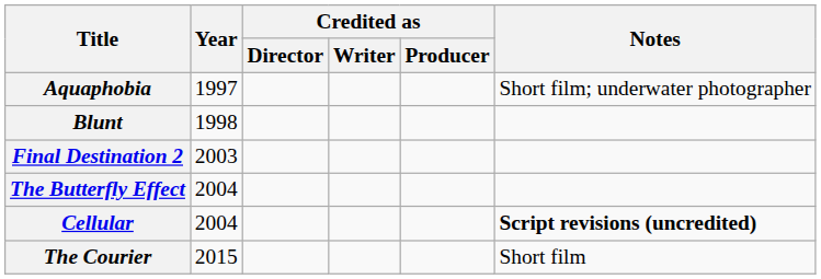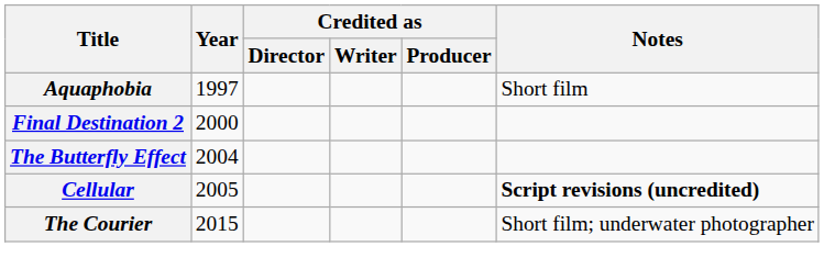 <table class="wikitable plainrowheaders sortable">
 <tr>
 <th rowspan="2" scope="col">Title</th>
 <th rowspan="2" scope="col">Year</th>
 <th colspan="3" scope="col">Credited as</th>
 <th rowspan="2" scope="col" class="unsortable">Notes</th>
 </tr>
 <tr>
 <th>Director</th>
 <th>Writer</th>
 <th>Producer</th>
 </tr>
 <tr>
 <th scope=row><em>Aquaphobia</em></th>
 <td>1997</td>
 <td></td>
 <td></td>
 <td></td>
-<td>Short film; underwater photographer</td>
-</tr>
-<tr>
-<th scope=row><em>Blunt</em></th>
-<td>1998</td>
-<td></td>
-<td></td>
-<td></td>
-<td></td>
+<td>Short film</td>
 </tr>
 <tr>
 <th scope=row><em><a href='#'>Final Destination 2</a></em></th>
-<td>2003</td>
+<td>2000</td>
 <td></td>
 <td></td>
 <td></td>
 <td></td>
 </tr>
 <tr>
 <th scope=row><em><a href='#'>The Butterfly Effect</a></em></th>
 <td>2004</td>
 <td></td>
 <td></td>
 <td></td>
 <td></td>
 </tr>
 <tr>
 <th scope=row><em><a href='#'>Cellular</a></em></th>
-<td>2004</td>
+<td>2005</td>
 <td></td>
 <td></td>
 <td></td>
 <td><strong>Script revisions (uncredited)</strong></td>
 </tr>
 <tr>
 <th scope=row><em>The Courier</em></th>
 <td>2015</td>
 <td></td>
 <td></td>
 <td></td>
-<td>Short film</td>
+<td>Short film; underwater photographer</td>
 </tr>
 </table>
